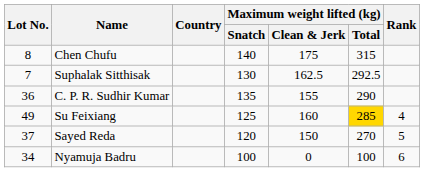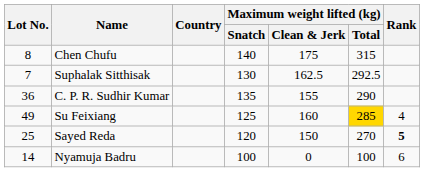 <table class="wikitable" style="text-align:center">
 <tr>
 <th rowspan="2">Lot No.</th>
 <th rowspan="2">Name</th>
 <th rowspan="2">Country</th>
 <th colspan="3">Maximum weight lifted (kg)</th>
 <th rowspan="2">Rank</th>
 </tr>
 <tr>
 <th><strong>Snatch</strong></th>
 <th><strong>Clean & Jerk</strong></th>
 <th><strong>Total</strong></th>
 </tr>
 <tr>
 <td>8</td>
 <td align=left>Chen Chufu</td>
 <td align=left></td>
 <td>140</td>
 <td>175</td>
 <td>315</td>
 <td></td>
 </tr>
 <tr>
 <td>7</td>
 <td align=left>Suphalak Sitthisak</td>
 <td align=left></td>
 <td>130</td>
 <td>162.5</td>
 <td>292.5</td>
 <td></td>
 </tr>
 <tr>
 <td>36</td>
 <td align=left>C. P. R. Sudhir Kumar</td>
 <td align=left></td>
 <td>135</td>
 <td>155</td>
 <td>290</td>
 <td></td>
 </tr>
 <tr>
 <td>49</td>
 <td align=left>Su Feixiang</td>
 <td align=left></td>
 <td>125</td>
 <td>160</td>
 <td style="background: gold;">285</td>
 <td>4</td>
 </tr>
 <tr>
-<td>37</td>
+<td>25</td>
 <td align=left>Sayed Reda</td>
 <td align=left></td>
 <td>120</td>
 <td>150</td>
 <td>270</td>
-<td>5</td>
+<td><strong>5</strong></td>
 </tr>
 <tr>
-<td>34</td>
+<td>14</td>
 <td align=left>Nyamuja Badru</td>
 <td align=left></td>
 <td>100</td>
 <td>0</td>
 <td>100</td>
 <td>6</td>
 </tr>
 </table>
